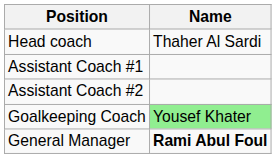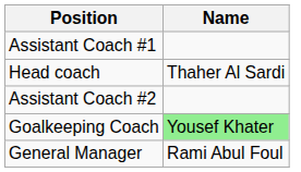 <table class="wikitable">
 <tr>
 <th>Position</th>
 <th>Name</th>
 </tr>
 <tr>
+<td>Assistant Coach #1</td>
+<td></td>
+</tr>
+<tr>
 <td>Head coach</td>
 <td> Thaher Al Sardi</td>
-</tr>
-<tr>
-<td>Assistant Coach #1</td>
-<td></td>
 </tr>
 <tr>
 <td>Assistant Coach #2</td>
 <td></td>
 </tr>
 <tr>
 <td>Goalkeeping Coach</td>
 <td style="background: lightgreen;"> Yousef Khater</td>
 </tr>
 <tr>
 <td>General Manager</td>
-<td><strong> Rami Abul Foul</strong></td>
+<td> Rami Abul Foul</td>
 </tr>
 </table>
